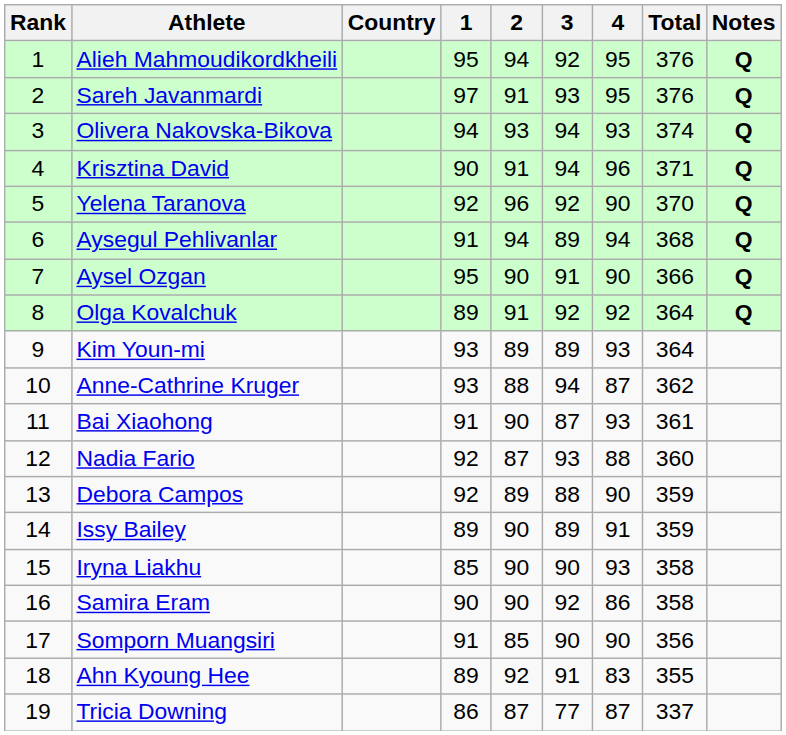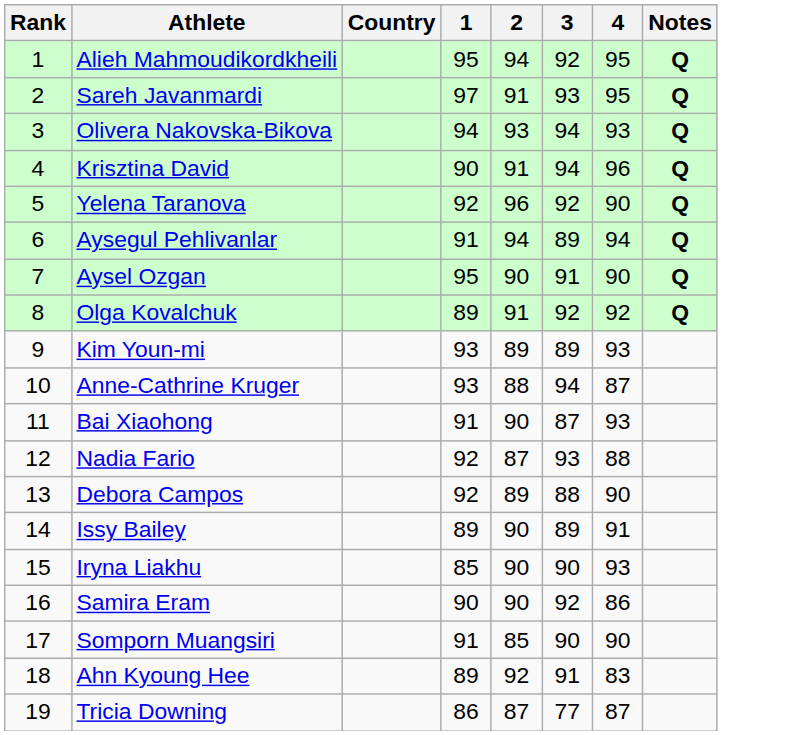 <table class="wikitable sortable" style="text-align:center">
 <tr>
 <th>Rank</th>
 <th>Athlete</th>
 <th>Country</th>
 <th style="width: 28px">1</th>
 <th style="width: 28px">2</th>
 <th style="width: 28px">3</th>
 <th style="width: 28px">4</th>
-<th>Total</th>
 <th class="unsortable">Notes</th>
 </tr>
 <tr bgcolor=#ccffcc>
 <td>1</td>
 <td align="left"><a href='#'>Alieh Mahmoudikordkheili</a></td>
 <td align="left"></td>
 <td>95</td>
 <td>94</td>
 <td>92</td>
 <td>95</td>
-<td>376</td>
 <td><strong>Q</strong></td>
 </tr>
 <tr bgcolor=#ccffcc>
 <td>2</td>
 <td align="left"><a href='#'>Sareh Javanmardi</a></td>
 <td align="left"></td>
 <td>97</td>
 <td>91</td>
 <td>93</td>
 <td>95</td>
-<td>376</td>
 <td><strong>Q</strong></td>
 </tr>
 <tr bgcolor=#ccffcc>
 <td>3</td>
 <td align="left"><a href='#'>Olivera Nakovska-Bikova</a></td>
 <td align="left"></td>
 <td>94</td>
 <td>93</td>
 <td>94</td>
 <td>93</td>
-<td>374</td>
 <td><strong>Q</strong></td>
 </tr>
 <tr bgcolor=#ccffcc>
 <td>4</td>
 <td align="left"><a href='#'>Krisztina David</a></td>
 <td align="left"></td>
 <td>90</td>
 <td>91</td>
 <td>94</td>
 <td>96</td>
-<td>371</td>
 <td><strong>Q</strong></td>
 </tr>
 <tr bgcolor=#ccffcc>
 <td>5</td>
 <td align="left"><a href='#'>Yelena Taranova</a></td>
 <td align="left"></td>
 <td>92</td>
 <td>96</td>
 <td>92</td>
 <td>90</td>
-<td>370</td>
 <td><strong>Q</strong></td>
 </tr>
 <tr bgcolor=#ccffcc>
 <td>6</td>
 <td align="left"><a href='#'>Aysegul Pehlivanlar</a></td>
 <td align="left"></td>
 <td>91</td>
 <td>94</td>
 <td>89</td>
 <td>94</td>
-<td>368</td>
 <td><strong>Q</strong></td>
 </tr>
 <tr bgcolor=#ccffcc>
 <td>7</td>
 <td align="left"><a href='#'>Aysel Ozgan</a></td>
 <td align="left"></td>
 <td>95</td>
 <td>90</td>
 <td>91</td>
 <td>90</td>
-<td>366</td>
 <td><strong>Q</strong></td>
 </tr>
 <tr bgcolor=#ccffcc>
 <td>8</td>
 <td align="left"><a href='#'>Olga Kovalchuk</a></td>
 <td align="left"></td>
 <td>89</td>
 <td>91</td>
 <td>92</td>
 <td>92</td>
-<td>364</td>
 <td><strong>Q</strong></td>
 </tr>
 <tr>
 <td>9</td>
 <td align="left"><a href='#'>Kim Youn-mi</a></td>
 <td align="left"></td>
 <td>93</td>
 <td>89</td>
 <td>89</td>
 <td>93</td>
-<td>364</td>
 <td></td>
 </tr>
 <tr>
 <td>10</td>
 <td align="left"><a href='#'>Anne-Cathrine Kruger</a></td>
 <td align="left"></td>
 <td>93</td>
 <td>88</td>
 <td>94</td>
 <td>87</td>
-<td>362</td>
 <td></td>
 </tr>
 <tr>
 <td>11</td>
 <td align="left"><a href='#'>Bai Xiaohong</a></td>
 <td align="left"></td>
 <td>91</td>
 <td>90</td>
 <td>87</td>
 <td>93</td>
-<td>361</td>
 <td></td>
 </tr>
 <tr>
 <td>12</td>
 <td align="left"><a href='#'>Nadia Fario</a></td>
 <td align="left"></td>
 <td>92</td>
 <td>87</td>
 <td>93</td>
 <td>88</td>
-<td>360</td>
 <td></td>
 </tr>
 <tr>
 <td>13</td>
 <td align="left"><a href='#'>Debora Campos</a></td>
 <td align="left"></td>
 <td>92</td>
 <td>89</td>
 <td>88</td>
 <td>90</td>
-<td>359</td>
 <td></td>
 </tr>
 <tr>
 <td>14</td>
 <td align="left"><a href='#'>Issy Bailey</a></td>
 <td align="left"></td>
 <td>89</td>
 <td>90</td>
 <td>89</td>
 <td>91</td>
-<td>359</td>
 <td></td>
 </tr>
 <tr>
 <td>15</td>
 <td align="left"><a href='#'>Iryna Liakhu</a></td>
 <td align="left"></td>
 <td>85</td>
 <td>90</td>
 <td>90</td>
 <td>93</td>
-<td>358</td>
 <td></td>
 </tr>
 <tr>
 <td>16</td>
 <td align="left"><a href='#'>Samira Eram</a></td>
 <td align="left"></td>
 <td>90</td>
 <td>90</td>
 <td>92</td>
 <td>86</td>
-<td>358</td>
 <td></td>
 </tr>
 <tr>
 <td>17</td>
 <td align="left"><a href='#'>Somporn Muangsiri</a></td>
 <td align="left"></td>
 <td>91</td>
 <td>85</td>
 <td>90</td>
 <td>90</td>
-<td>356</td>
 <td></td>
 </tr>
 <tr>
 <td>18</td>
 <td align="left"><a href='#'>Ahn Kyoung Hee</a></td>
 <td align="left"></td>
 <td>89</td>
 <td>92</td>
 <td>91</td>
 <td>83</td>
-<td>355</td>
 <td></td>
 </tr>
 <tr>
 <td>19</td>
 <td align="left"><a href='#'>Tricia Downing</a></td>
 <td align="left"></td>
 <td>86</td>
 <td>87</td>
 <td>77</td>
 <td>87</td>
-<td>337</td>
 <td></td>
 </tr>
 </table>
